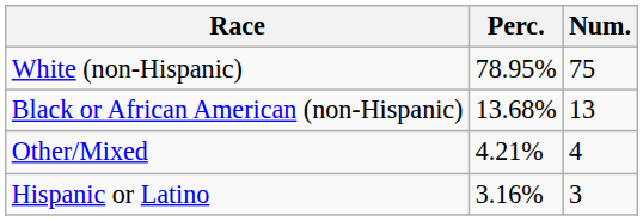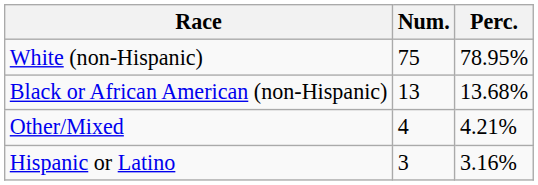 <table class="wikitable">
 <tr>
 <th>Race</th>
+<th>Num.</th>
 <th>Perc.</th>
-<th>Num.</th>
 </tr>
 <tr>
 <td><a href='#'>White</a> (non-Hispanic)</td>
+<td>75</td>
 <td>78.95%</td>
-<td>75</td>
 </tr>
 <tr>
 <td><a href='#'>Black or African American</a> (non-Hispanic)</td>
+<td>13</td>
 <td>13.68%</td>
-<td>13</td>
 </tr>
 <tr>
 <td><a href='#'>Other/Mixed</a></td>
+<td>4</td>
 <td>4.21%</td>
-<td>4</td>
 </tr>
 <tr>
 <td><a href='#'>Hispanic</a> or <a href='#'>Latino</a></td>
+<td>3</td>
 <td>3.16%</td>
-<td>3</td>
 </tr>
 </table>
